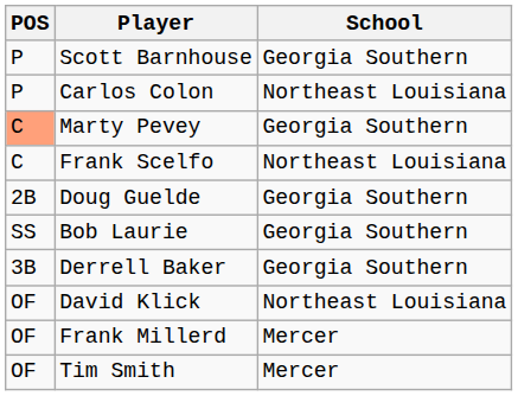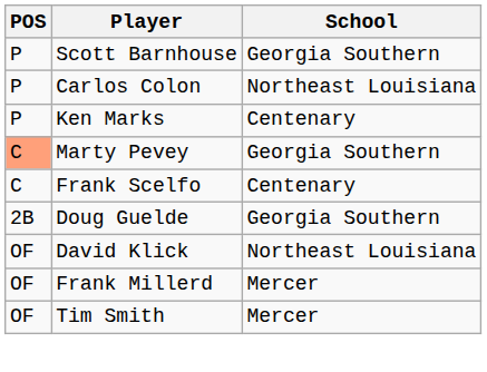 <table class=wikitable>
 <tr>
 <th>POS</th>
 <th>Player</th>
 <th>School</th>
 </tr>
 <tr>
 <td>P</td>
 <td>Scott Barnhouse</td>
 <td>Georgia Southern</td>
 </tr>
 <tr>
 <td>P</td>
 <td>Carlos Colon</td>
 <td>Northeast Louisiana</td>
 </tr>
 <tr>
+<td>P</td>
+<td>Ken Marks</td>
+<td>Centenary</td>
+</tr>
+<tr>
 <td style="background: lightsalmon;">C</td>
 <td>Marty Pevey</td>
 <td>Georgia Southern</td>
 </tr>
 <tr>
 <td>C</td>
 <td>Frank Scelfo</td>
-<td>Northeast Louisiana</td>
+<td>Centenary</td>
 </tr>
 <tr>
 <td>2B</td>
 <td>Doug Guelde</td>
-<td>Georgia Southern</td>
-</tr>
-<tr>
-<td>SS</td>
-<td>Bob Laurie</td>
-<td>Georgia Southern</td>
-</tr>
-<tr>
-<td>3B</td>
-<td>Derrell Baker</td>
 <td>Georgia Southern</td>
 </tr>
 <tr>
 <td>OF</td>
 <td>David Klick</td>
 <td>Northeast Louisiana</td>
 </tr>
 <tr>
 <td>OF</td>
 <td>Frank Millerd</td>
 <td>Mercer</td>
 </tr>
 <tr>
 <td>OF</td>
 <td>Tim Smith</td>
 <td>Mercer</td>
 </tr>
 </table>
